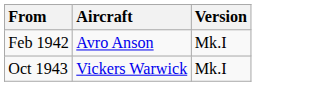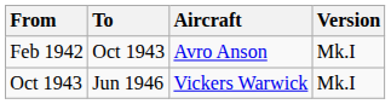 <table class="wikitable">
 <tr>
 <th style="text-align: left;">From</th>
+<th style="text-align: left;">To</th>
 <th style="text-align: left;">Aircraft</th>
 <th style="text-align: left;">Version</th>
 </tr>
 <tr>
 <td>Feb 1942</td>
+<td>Oct 1943</td>
 <td><a href='#'>Avro Anson</a></td>
 <td>Mk.I</td>
 </tr>
 <tr>
 <td>Oct 1943</td>
+<td>Jun 1946</td>
 <td><a href='#'>Vickers Warwick</a></td>
 <td>Mk.I</td>
 </tr>
 </table>
